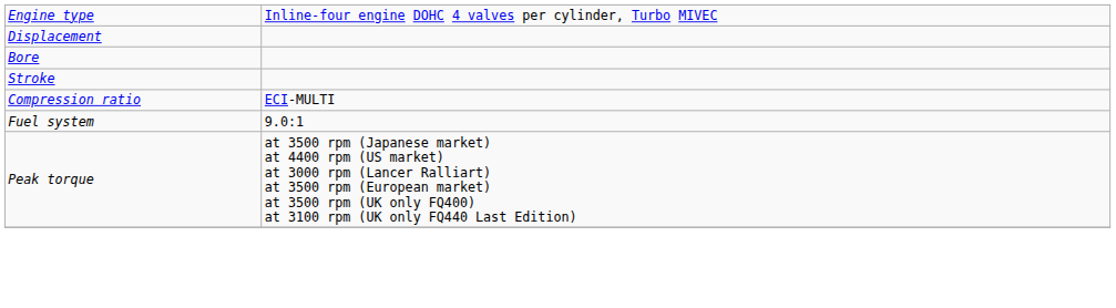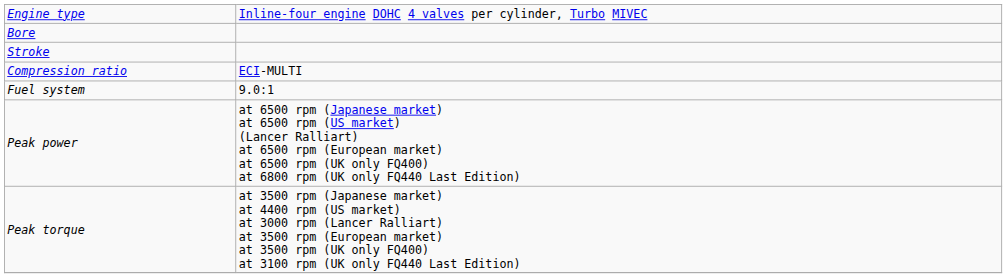 <table class="wikitable" width="70%">
 <tr>
 <td><em><a href='#'>Engine type</a></em></td>
 <td><a href='#'>Inline-four engine</a> <a href='#'>DOHC</a> <a href='#'>4 valves</a> per cylinder, <a href='#'>Turbo</a> <a href='#'>MIVEC</a></td>
-</tr>
-<tr>
-<td><em><a href='#'>Displacement</a></em></td>
-<td></td>
 </tr>
 <tr>
 <td><em><a href='#'>Bore</a></em></td>
 <td></td>
 </tr>
 <tr>
 <td><em><a href='#'>Stroke</a></em></td>
 <td></td>
 </tr>
 <tr>
 <td><em><a href='#'>Compression ratio</a></em></td>
 <td><a href='#'>ECI</a>-MULTI<br></td>
 </tr>
 <tr>
 <td><em>Fuel system</em></td>
 <td>9.0:1</td>
 </tr>
 <tr>
+<td><em>Peak power</em></td>
+<td> at 6500 rpm (<a href='#'>Japanese market</a>)<br>  at 6500 rpm (<a href='#'>US market</a>)<br>  (Lancer Ralliart)<br>  at 6500 rpm (European market)<br>  at 6500 rpm (UK only FQ400) <br>  at 6800 rpm (UK only FQ440 Last Edition)</td>
+</tr>
+<tr>
 <td><em>Peak torque</em></td>
 <td> at 3500 rpm (Japanese market)<br> at 4400 rpm (US market)<br> at 3000 rpm (Lancer Ralliart)<br> at 3500 rpm (European market) <br>  at 3500 rpm (UK only FQ400) <br>  at 3100 rpm (UK only FQ440 Last Edition)</td>
 </tr>
 <tr>
 </tr>
 </table>
